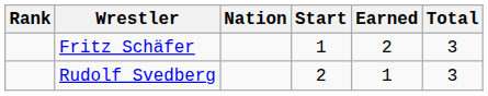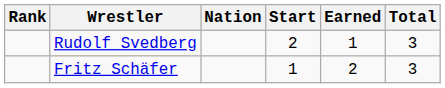 <table class="wikitable sortable" style="text-align:center;">
 <tr>
 <th>Rank</th>
 <th>Wrestler</th>
 <th>Nation</th>
 <th>Start</th>
 <th>Earned</th>
 <th>Total</th>
 </tr>
 <tr>
 <td></td>
+<td align=left><a href='#'>Rudolf Svedberg</a></td>
+<td align=left></td>
+<td>2</td>
+<td>1</td>
+<td>3</td>
+</tr>
+<tr>
+<td></td>
 <td align=left><a href='#'>Fritz Schäfer</a></td>
 <td align=left></td>
 <td>1</td>
 <td>2</td>
 <td>3</td>
 </tr>
-<tr>
-<td></td>
-<td align=left><a href='#'>Rudolf Svedberg</a></td>
-<td align=left></td>
-<td>2</td>
-<td>1</td>
-<td>3</td>
-</tr>
 </table>
